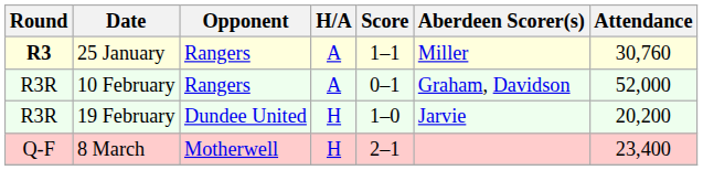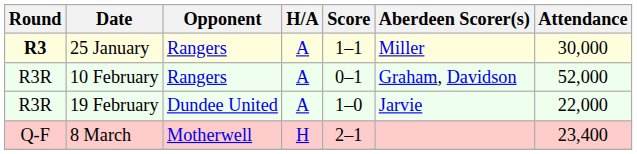 <table class="wikitable" style="text-align:center">
 <tr>
 <th>Round</th>
 <th>Date</th>
 <th>Opponent</th>
 <th>H/A</th>
 <th>Score</th>
 <th>Aberdeen Scorer(s)</th>
 <th>Attendance</th>
 </tr>
 <tr bgcolor=#FFFFDD>
 <td><strong>R3</strong></td>
 <td align=left>25 January</td>
 <td align=left><a href='#'>Rangers</a></td>
 <td><a href='#'>A</a></td>
 <td>1–1</td>
 <td align=left><a href='#'>Miller</a></td>
-<td>30,760</td>
+<td>30,000</td>
 </tr>
 <tr bgcolor=#EEFFEE>
 <td>R3R</td>
 <td align=left>10 February</td>
 <td align=left><a href='#'>Rangers</a></td>
 <td><a href='#'>A</a></td>
 <td>0–1</td>
 <td align=left><a href='#'>Graham</a>, <a href='#'>Davidson</a></td>
 <td>52,000</td>
 </tr>
 <tr bgcolor=#EEFFEE>
 <td>R3R</td>
 <td align=left>19 February</td>
 <td align=left><a href='#'>Dundee United</a></td>
-<td><a href='#'>H</a></td>
+<td><a href='#'>A</a></td>
 <td>1–0</td>
 <td align=left><a href='#'>Jarvie</a></td>
-<td>20,200</td>
+<td>22,000</td>
 </tr>
 <tr bgcolor=#FFCCCC>
 <td>Q-F</td>
 <td align=left>8 March</td>
 <td align=left><a href='#'>Motherwell</a></td>
 <td><a href='#'>H</a></td>
 <td>2–1</td>
 <td align=left></td>
 <td>23,400</td>
 </tr>
 <tr>
 </tr>
 </table>
